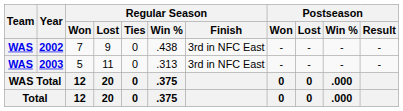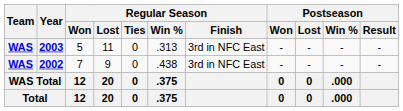 <table class="wikitable" style="font-size: 95%; text-align:center;">
 <tr>
 <th rowspan="2">Team</th>
 <th rowspan="2">Year</th>
 <th colspan="5">Regular Season</th>
 <th colspan="4">Postseason</th>
 </tr>
 <tr>
 <th>Won</th>
 <th>Lost</th>
 <th>Ties</th>
 <th>Win %</th>
 <th>Finish</th>
 <th>Won</th>
 <th>Lost</th>
 <th>Win %</th>
 <th>Result</th>
 </tr>
 <tr>
 <th><a href='#'>WAS</a></th>
-<th><a href='#'>2002</a></th>
-<td>7</td>
-<td>9</td>
+<th><a href='#'>2003</a></th>
+<td>5</td>
+<td>11</td>
 <td>0</td>
-<td>.438</td>
+<td>.313</td>
 <td>3rd in NFC East</td>
 <td>-</td>
 <td>-</td>
 <td>-</td>
 <td>-</td>
 </tr>
 <tr>
 <th><a href='#'>WAS</a></th>
-<th><a href='#'>2003</a></th>
-<td>5</td>
-<td>11</td>
+<th><a href='#'>2002</a></th>
+<td>7</td>
+<td>9</td>
 <td>0</td>
-<td>.313</td>
+<td>.438</td>
 <td>3rd in NFC East</td>
 <td>-</td>
 <td>-</td>
 <td>-</td>
 <td>-</td>
 </tr>
 <tr>
 <th colspan="2">WAS Total</th>
 <th>12</th>
 <th>20</th>
 <th>0</th>
 <th>.375</th>
 <th></th>
 <th>0</th>
 <th>0</th>
 <th>.000</th>
 <th></th>
 </tr>
 <tr>
 <th colspan="2">Total</th>
 <th>12</th>
 <th>20</th>
 <th>0</th>
 <th>.375</th>
 <th></th>
 <th>0</th>
 <th>0</th>
 <th>.000</th>
 <th></th>
 </tr>
 </table>
